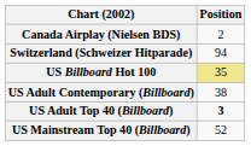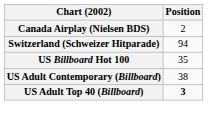 <table class="wikitable sortable plainrowheaders" style="text-align:center">
 <tr>
 <th>Chart (2002)</th>
 <th>Position</th>
 </tr>
 <tr>
 <th scope="row">Canada Airplay (Nielsen BDS)</th>
 <td>2</td>
 </tr>
 <tr>
 <th scope="row">Switzerland (Schweizer Hitparade)</th>
 <td>94</td>
 </tr>
 <tr>
 <th scope="row">US <em>Billboard</em> Hot 100</th>
-<td style="background: khaki;">35</td>
+<td>35</td>
 </tr>
 <tr>
 <th scope="row">US Adult Contemporary (<em>Billboard</em>)</th>
 <td>38</td>
 </tr>
 <tr>
 <th scope="row">US Adult Top 40 (<em>Billboard</em>)</th>
 <td><strong>3</strong></td>
 </tr>
-<tr>
-<th scope="row">US Mainstream Top 40 (<em>Billboard</em>)</th>
-<td>52</td>
-</tr>
 </table>
